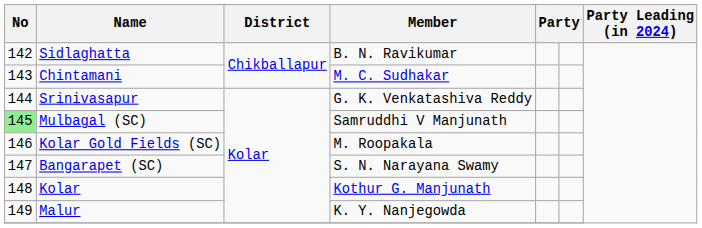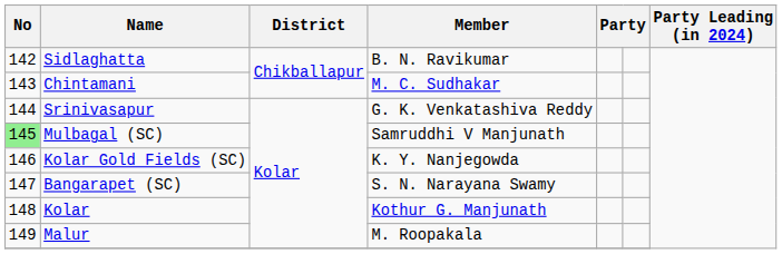 <table class ="wikitable sortable">
 <tr>
 <th>No</th>
 <th>Name</th>
 <th>District</th>
 <th>Member</th>
 <th colspan="2">Party</th>
 <th colspan="2">Party Leading<br>(in <a href='#'>2024</a>)</th>
 </tr>
 <tr>
 <td>142</td>
 <td><a href='#'>Sidlaghatta</a></td>
 <td rowspan="2"><a href='#'>Chikballapur</a></td>
 <td>B. N. Ravikumar</td>
 <td></td>
 <td></td>
 </tr>
 <tr>
 <td>143</td>
 <td><a href='#'>Chintamani</a></td>
 <td><a href='#'>M. C. Sudhakar</a></td>
 <td></td>
 <td></td>
 </tr>
 <tr>
 <td>144</td>
 <td><a href='#'>Srinivasapur</a></td>
 <td rowspan="6"><a href='#'>Kolar</a></td>
 <td>G. K. Venkatashiva Reddy</td>
 <td></td>
 <td></td>
 </tr>
 <tr>
 <td style="background: lightgreen;">145</td>
 <td><a href='#'>Mulbagal</a> (SC)</td>
 <td>Samruddhi V Manjunath</td>
 <td></td>
 <td></td>
 </tr>
 <tr>
 <td>146</td>
 <td><a href='#'>Kolar Gold Fields</a> (SC)</td>
-<td>M. Roopakala</td>
+<td>K. Y. Nanjegowda</td>
 <td></td>
 <td></td>
 </tr>
 <tr>
 <td>147</td>
 <td><a href='#'>Bangarapet</a> (SC)</td>
 <td>S. N. Narayana Swamy</td>
 <td></td>
 <td></td>
 </tr>
 <tr>
 <td>148</td>
 <td><a href='#'>Kolar</a></td>
 <td><a href='#'>Kothur G. Manjunath</a></td>
 <td></td>
 <td></td>
 </tr>
 <tr>
 <td>149</td>
 <td><a href='#'>Malur</a></td>
-<td>K. Y. Nanjegowda</td>
+<td>M. Roopakala</td>
 <td></td>
 <td></td>
 </tr>
 <tr>
 </tr>
 </table>
